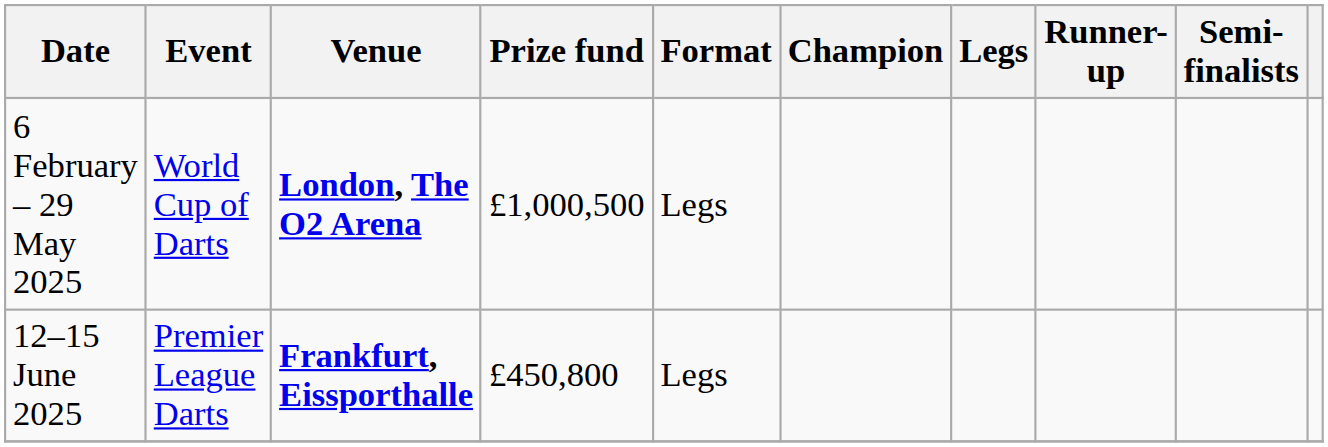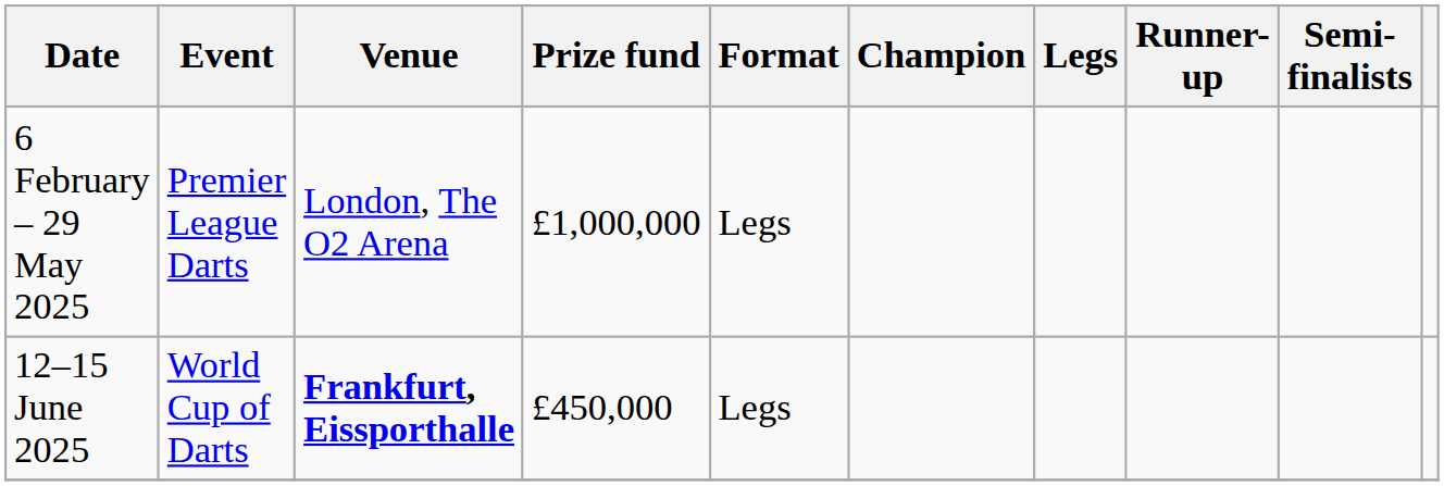 <table class="wikitable">
 <tr>
 <th>Date</th>
 <th>Event</th>
 <th>Venue</th>
 <th>Prize fund</th>
 <th>Format</th>
 <th>Champion</th>
 <th>Legs</th>
 <th>Runner-up</th>
 <th>Semi-finalists</th>
 <th></th>
 </tr>
 <tr>
 <td align="left">6 February – 29 May 2025</td>
-<td><a href='#'>World Cup of Darts</a></td>
-<td><strong> <a href='#'>London</a>, <a href='#'>The O2 Arena</a></strong></td>
-<td>£1,000,500</td>
+<td><a href='#'>Premier League Darts</a></td>
+<td> <a href='#'>London</a>, <a href='#'>The O2 Arena</a></td>
+<td>£1,000,000</td>
 <td>Legs</td>
 <td align="right"></td>
 <td></td>
 <td></td>
 <td> <br> </td>
 <td align="center"></td>
 </tr>
 <tr>
 <td align="left">12–15 June 2025</td>
-<td><a href='#'>Premier League Darts</a></td>
+<td><a href='#'>World Cup of Darts</a></td>
 <td><strong> <a href='#'>Frankfurt</a>, <a href='#'>Eissporthalle</a></strong></td>
-<td>£450,800</td>
+<td>£450,000</td>
 <td>Legs</td>
 <td align="right"></td>
 <td></td>
 <td></td>
 <td> <br> </td>
 <td align="center"></td>
 </tr>
 <tr>
 </tr>
 </table>
